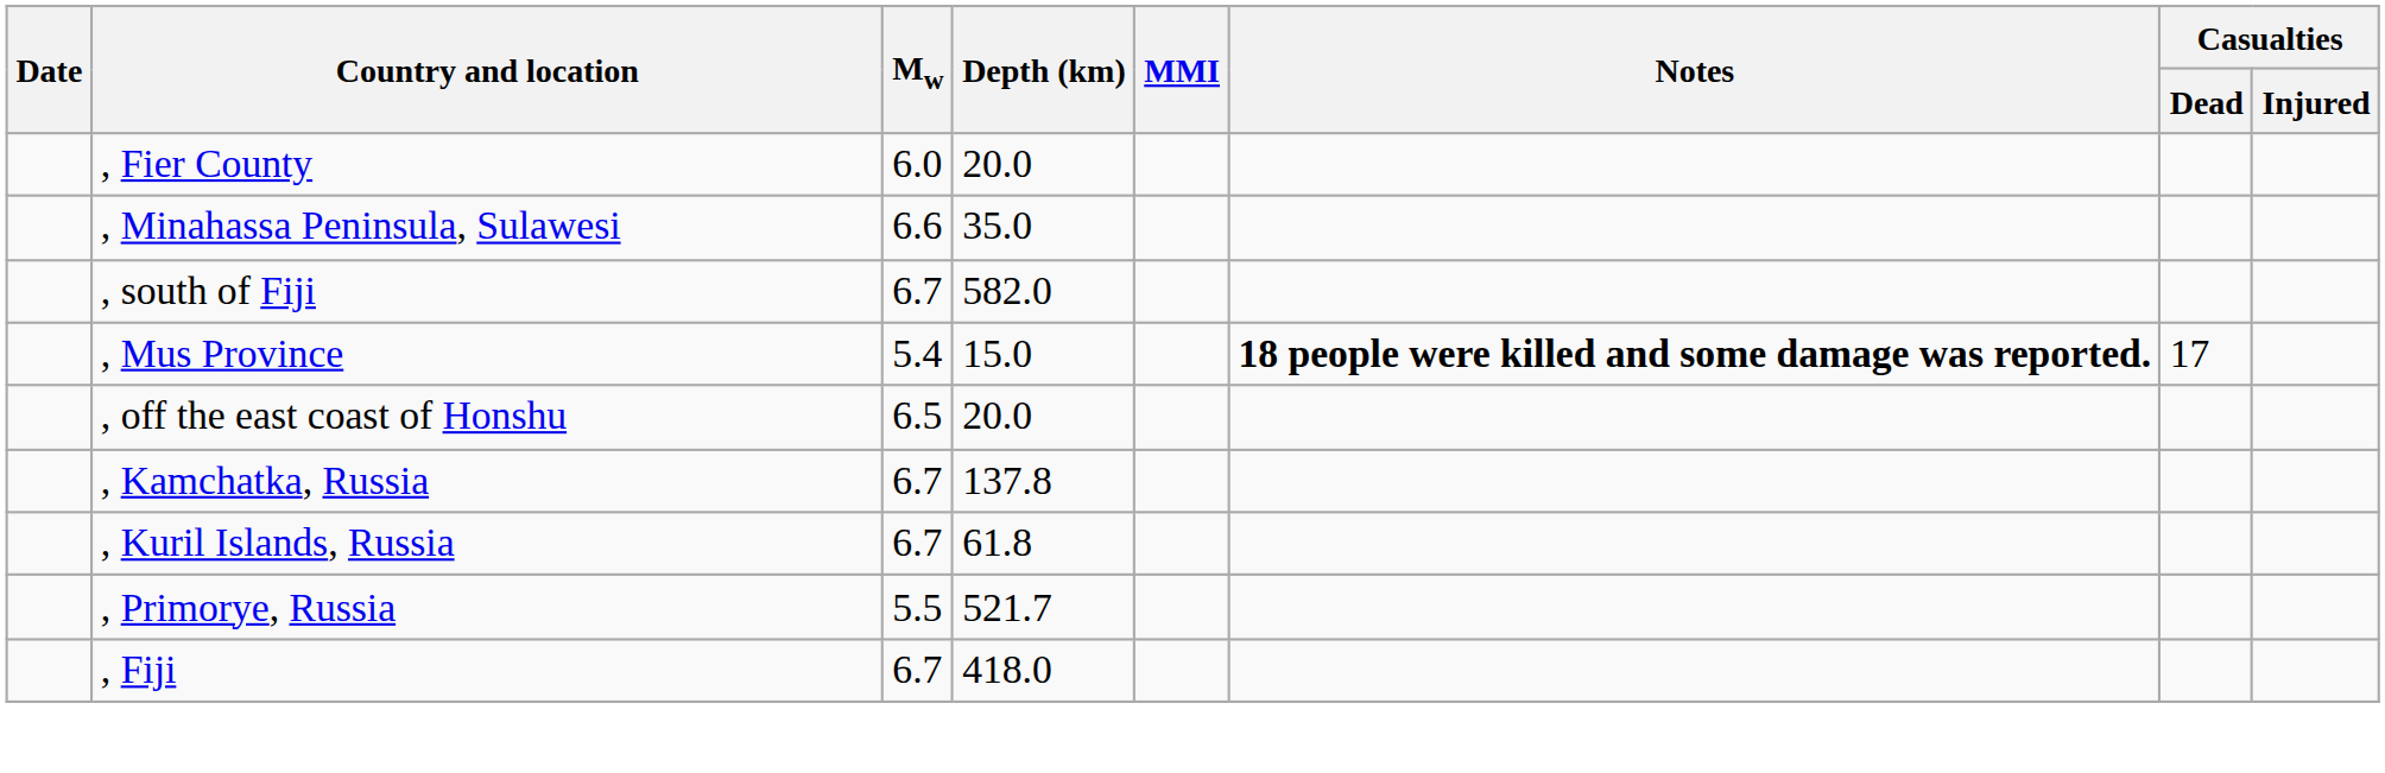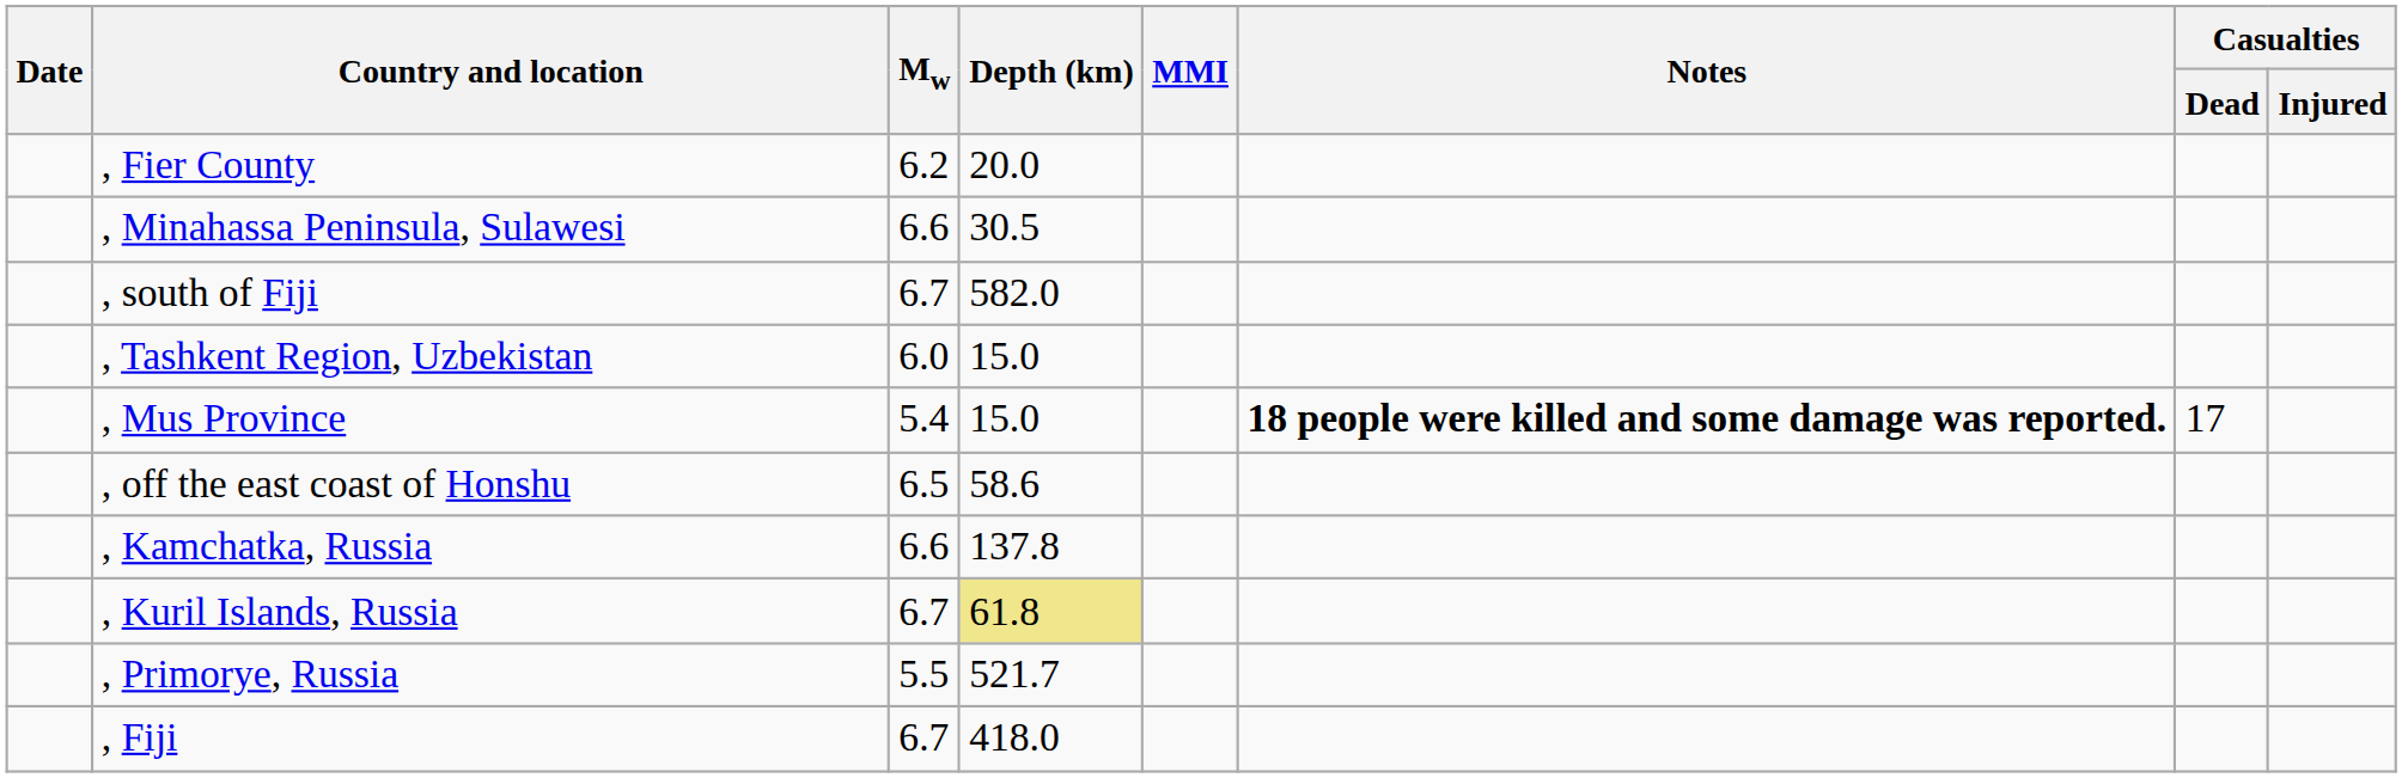 <table class="wikitable sortable sort-under" style="border:1px black; margin-left:1em;">
 <tr>
 <th rowspan="2"><small>Date</small></th>
 <th rowspan="2" style="width: 310px"><small>Country and location</small></th>
 <th rowspan="2"><small>M<sub>w</sub></small></th>
 <th rowspan="2"><small>Depth (km)</small></th>
 <th rowspan="2"><small><a href='#'>MMI</a></small></th>
 <th rowspan="2" class="unsortable"><small>Notes</small></th>
 <th colspan="2"><small>Casualties</small></th>
 </tr>
 <tr>
 <th><small>Dead</small></th>
 <th><small>Injured</small></th>
 </tr>
 <tr>
 <td></td>
 <td>, <a href='#'>Fier County</a></td>
-<td>6.0</td>
+<td>6.2</td>
 <td>20.0</td>
 <td></td>
 <td></td>
 <td></td>
 <td></td>
 </tr>
 <tr>
 <td></td>
 <td>, <a href='#'>Minahassa Peninsula</a>, <a href='#'>Sulawesi</a></td>
 <td>6.6</td>
-<td>35.0</td>
+<td>30.5</td>
 <td></td>
 <td></td>
 <td></td>
 <td></td>
 </tr>
 <tr>
 <td></td>
 <td>, south of <a href='#'>Fiji</a></td>
 <td>6.7</td>
 <td>582.0</td>
+<td></td>
+<td></td>
+<td></td>
+<td></td>
+</tr>
+<tr>
+<td></td>
+<td>, <a href='#'>Tashkent Region</a>, <a href='#'>Uzbekistan</a></td>
+<td>6.0</td>
+<td>15.0</td>
 <td></td>
 <td></td>
 <td></td>
 <td></td>
 </tr>
 <tr>
 <td></td>
 <td>, <a href='#'>Mus Province</a></td>
 <td>5.4</td>
 <td>15.0</td>
 <td></td>
 <td><strong>18 people were killed and some damage was reported.</strong></td>
 <td>17</td>
 <td></td>
 </tr>
 <tr>
 <td></td>
 <td>, off the east coast of <a href='#'>Honshu</a></td>
 <td>6.5</td>
-<td>20.0</td>
+<td>58.6</td>
 <td></td>
 <td></td>
 <td></td>
 <td></td>
 </tr>
 <tr>
 <td></td>
 <td>, <a href='#'>Kamchatka</a>, <a href='#'>Russia</a></td>
-<td>6.7</td>
+<td>6.6</td>
 <td>137.8</td>
 <td></td>
 <td></td>
 <td></td>
 <td></td>
 </tr>
 <tr>
 <td></td>
 <td>, <a href='#'>Kuril Islands</a>, <a href='#'>Russia</a></td>
 <td>6.7</td>
-<td>61.8</td>
+<td style="background: khaki;">61.8</td>
 <td></td>
 <td></td>
 <td></td>
 <td></td>
 </tr>
 <tr>
 <td></td>
 <td>, <a href='#'>Primorye</a>, <a href='#'>Russia</a></td>
 <td>5.5</td>
 <td>521.7</td>
 <td></td>
 <td></td>
 <td></td>
 <td></td>
 </tr>
 <tr>
 <td></td>
 <td>, <a href='#'>Fiji</a></td>
 <td>6.7</td>
 <td>418.0</td>
 <td></td>
 <td></td>
 <td></td>
 <td></td>
 </tr>
 </table>
